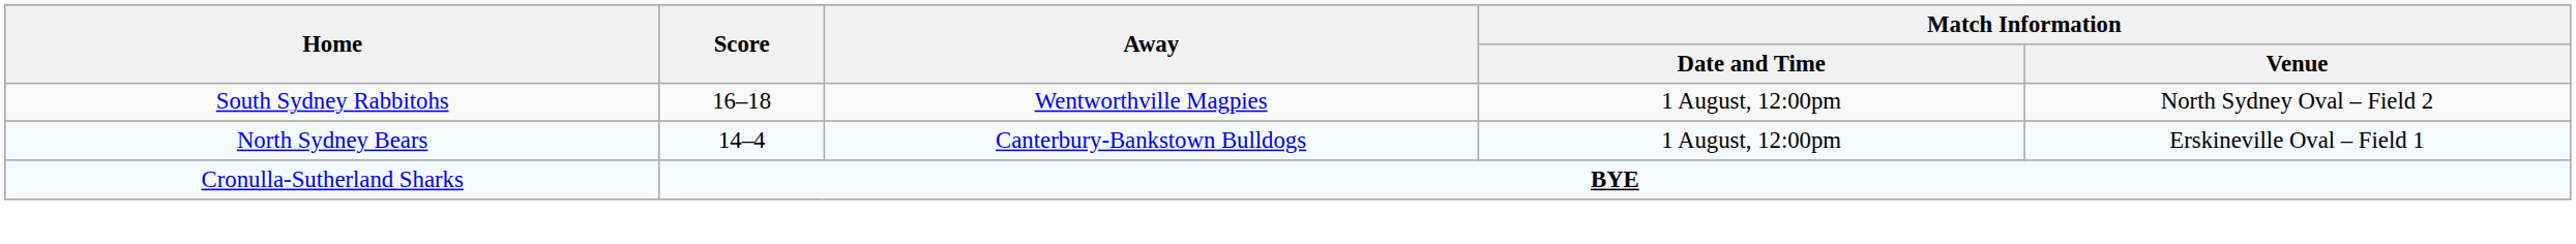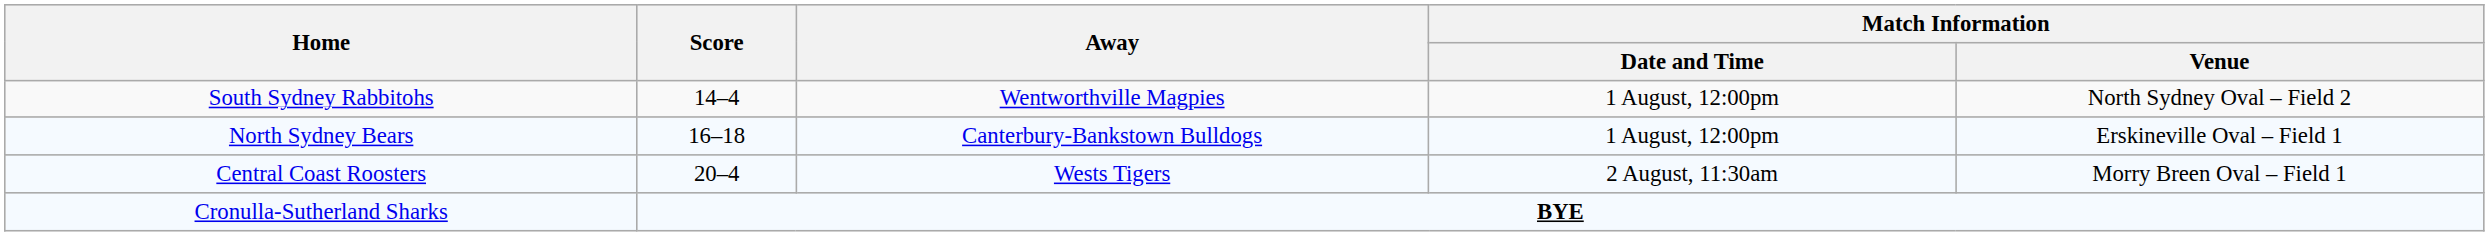 <table class="wikitable" style="border-collapse:collapse; font-size:90%; text-align:center;">
 <tr>
 <th rowspan="2" width="12%">Home</th>
 <th rowspan="2" width="3%">Score</th>
 <th rowspan="2" width="12%">Away</th>
 <th colspan="2">Match Information</th>
 </tr>
 <tr bgcolor="#EFEFEF">
 <th width="10%">Date and Time</th>
 <th width="10%">Venue</th>
 </tr>
 <tr>
 <td> <a href='#'>South Sydney Rabbitohs</a></td>
-<td>16–18</td>
+<td>14–4</td>
 <td> <a href='#'>Wentworthville Magpies</a></td>
 <td>1 August, 12:00pm</td>
 <td>North Sydney Oval – Field 2</td>
 </tr>
 <tr bgcolor="#F5FAFF">
 <td align="centre"> <a href='#'>North Sydney Bears</a></td>
-<td>14–4</td>
+<td>16–18</td>
 <td align="centre"> <a href='#'>Canterbury-Bankstown Bulldogs</a></td>
 <td>1 August, 12:00pm</td>
 <td>Erskineville Oval – Field 1</td>
+</tr>
+<tr bgcolor="#F5FAFF">
+<td align="centre"> <a href='#'>Central Coast Roosters</a></td>
+<td>20–4</td>
+<td align="centre"> <a href='#'>Wests Tigers</a></td>
+<td>2 August, 11:30am</td>
+<td>Morry Breen Oval – Field 1</td>
 </tr>
 <tr bgcolor="#F5FAFF">
 <td align="centre"> <a href='#'>Cronulla-Sutherland Sharks</a></td>
 <td colspan="4"><strong><u>BYE</u></strong></td>
 </tr>
 </table>
